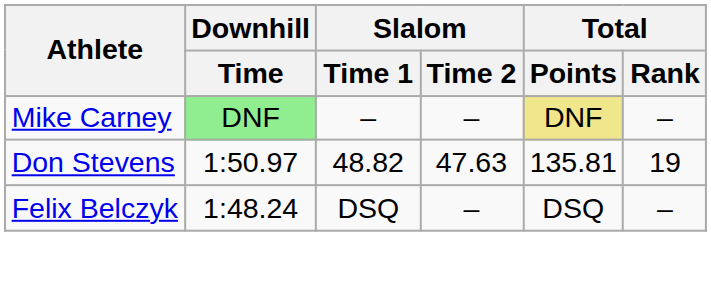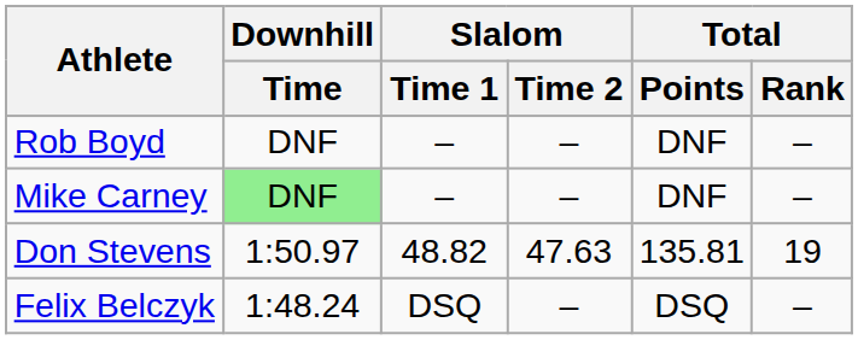 <table class="wikitable" style="font-size:90%">
 <tr>
 <th rowspan="2">Athlete</th>
 <th>Downhill</th>
 <th colspan="2">Slalom</th>
 <th colspan="2">Total</th>
 </tr>
 <tr>
 <th>Time</th>
 <th>Time 1</th>
 <th>Time 2</th>
 <th>Points</th>
 <th>Rank</th>
 </tr>
 <tr>
+<td><a href='#'>Rob Boyd</a></td>
+<td align="center">DNF</td>
+<td align="center">–</td>
+<td align="center">–</td>
+<td align="center">DNF</td>
+<td align="center">–</td>
+</tr>
+<tr>
 <td><a href='#'>Mike Carney</a></td>
 <td align="center" style="background: lightgreen;">DNF</td>
 <td align="center">–</td>
 <td align="center">–</td>
-<td align="center" style="background: khaki;">DNF</td>
+<td align="center">DNF</td>
 <td align="center">–</td>
 </tr>
 <tr>
 <td><a href='#'>Don Stevens</a></td>
 <td align="center">1:50.97</td>
 <td align="center">48.82</td>
 <td align="center">47.63</td>
 <td align="center">135.81</td>
 <td align="center">19</td>
 </tr>
 <tr>
 <td><a href='#'>Felix Belczyk</a></td>
 <td align="center">1:48.24</td>
 <td align="center">DSQ</td>
 <td align="center">–</td>
 <td align="center">DSQ</td>
 <td align="center">–</td>
 </tr>
 </table>
